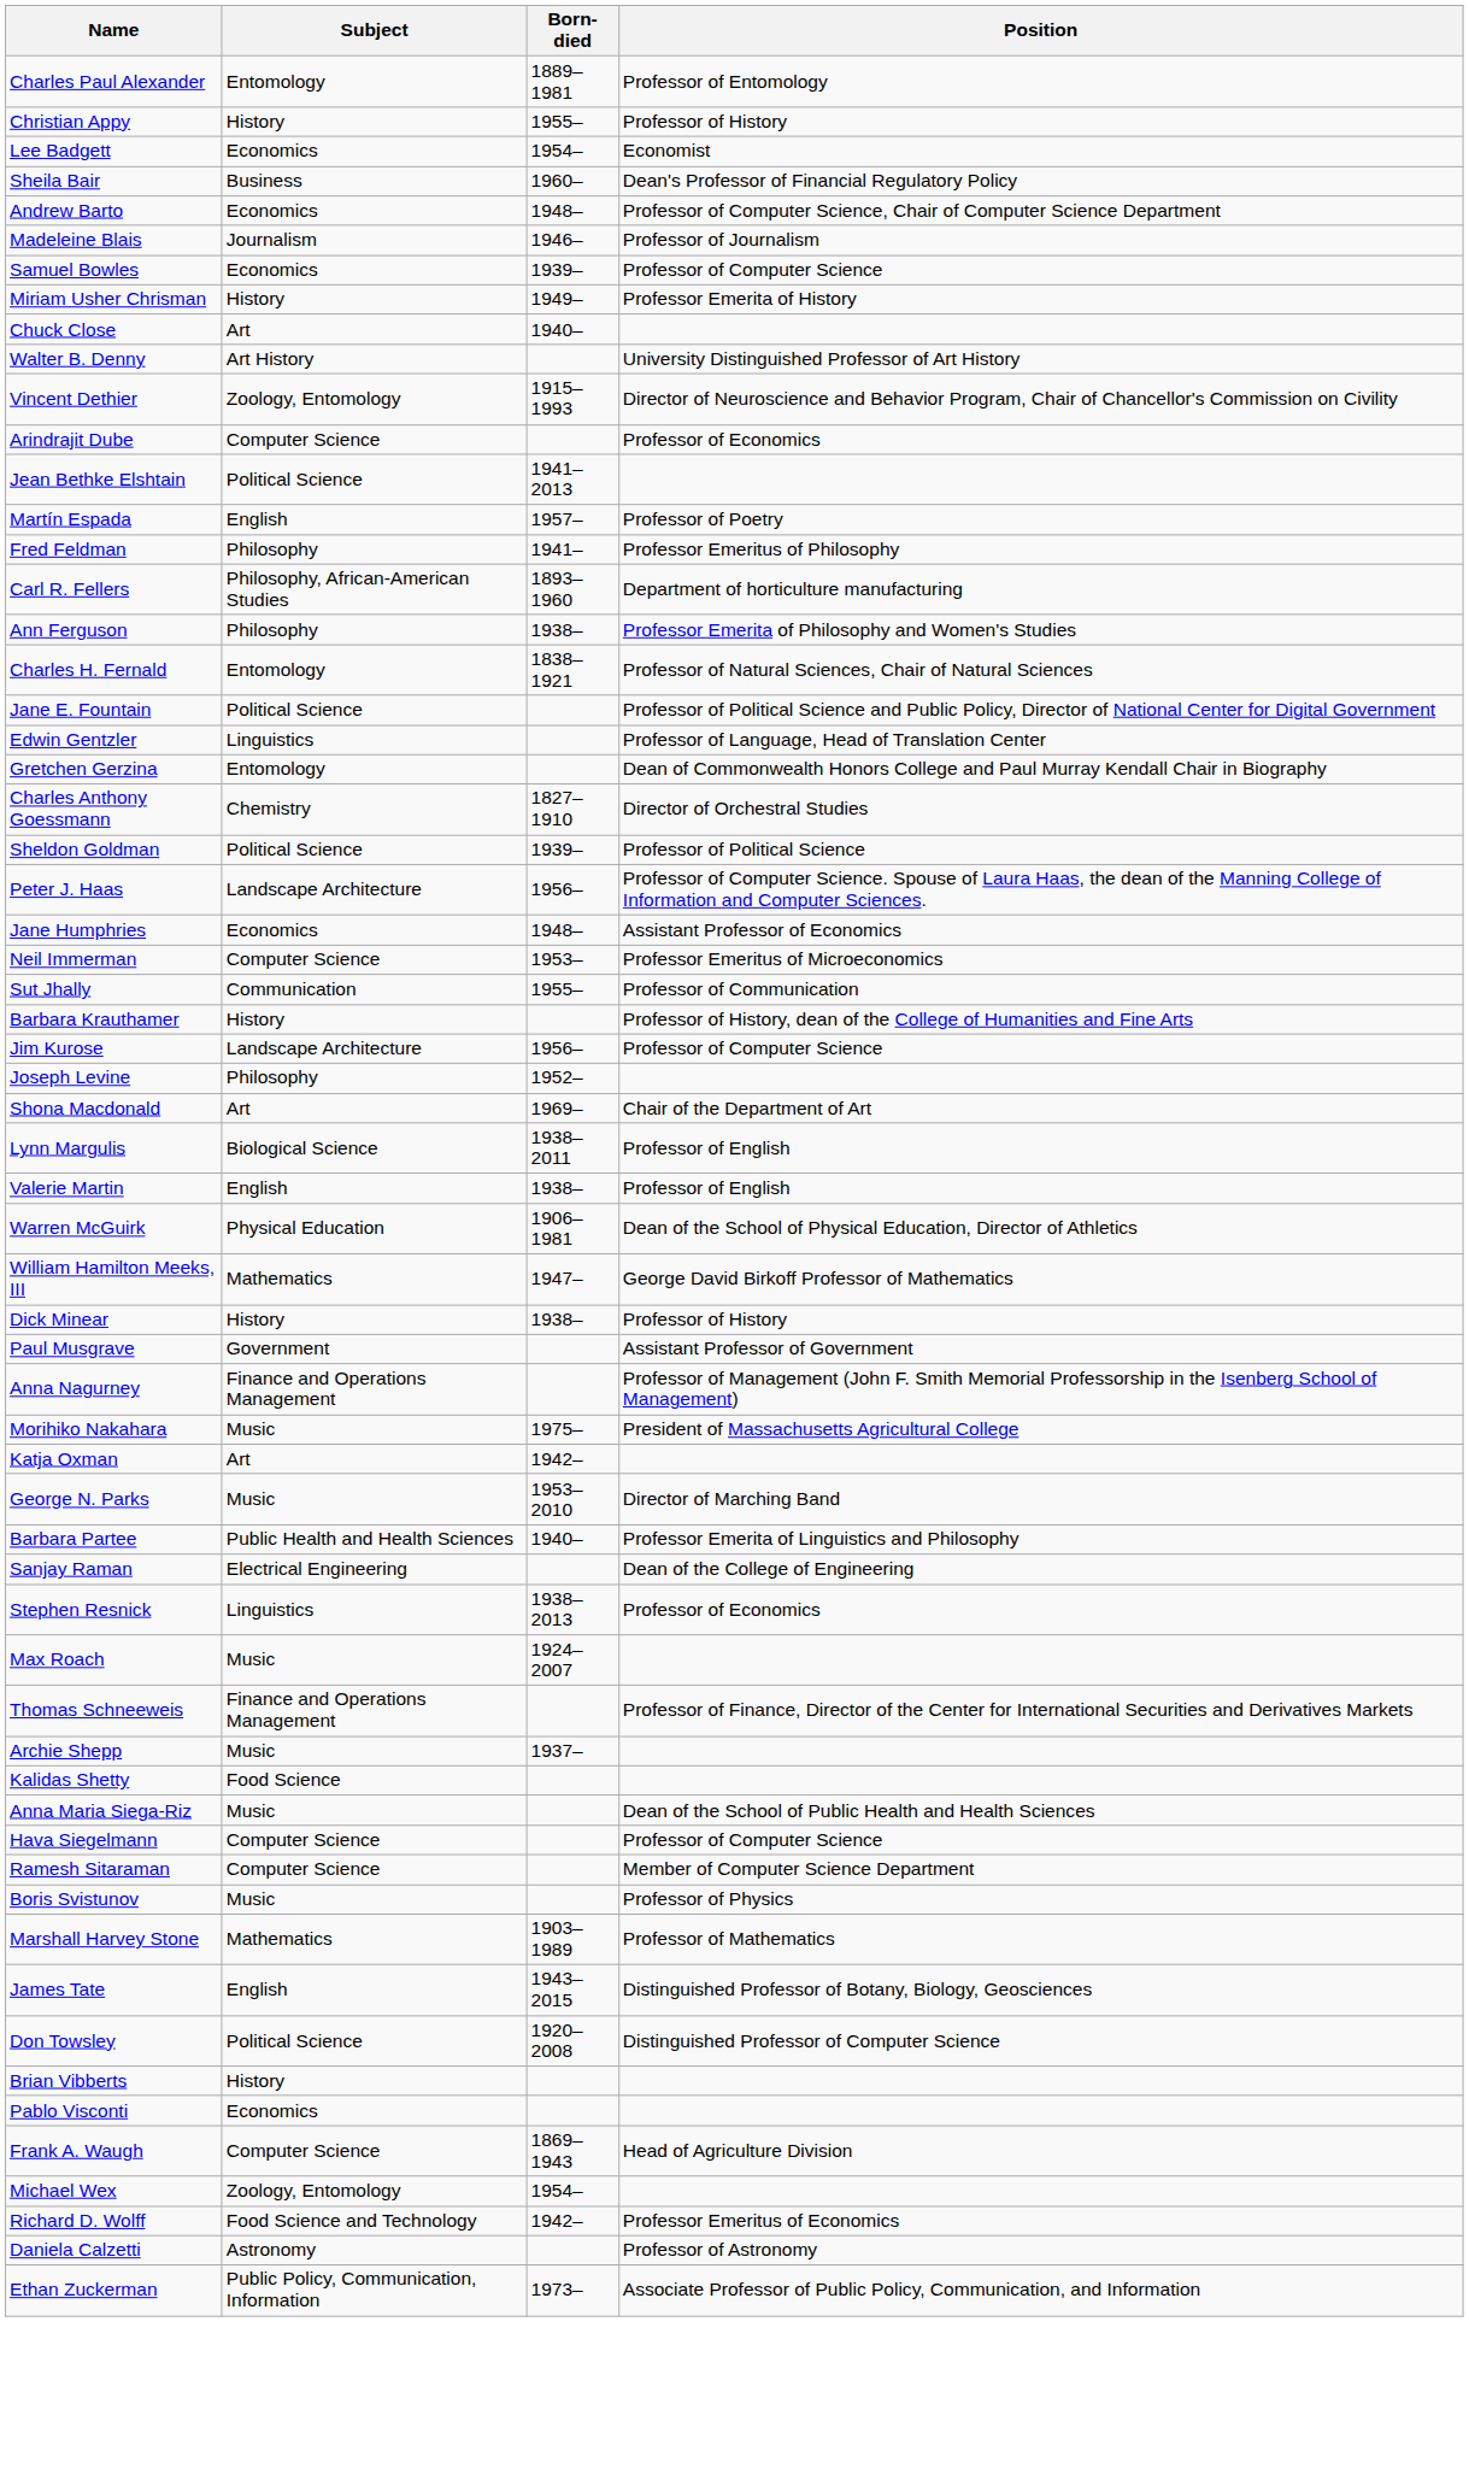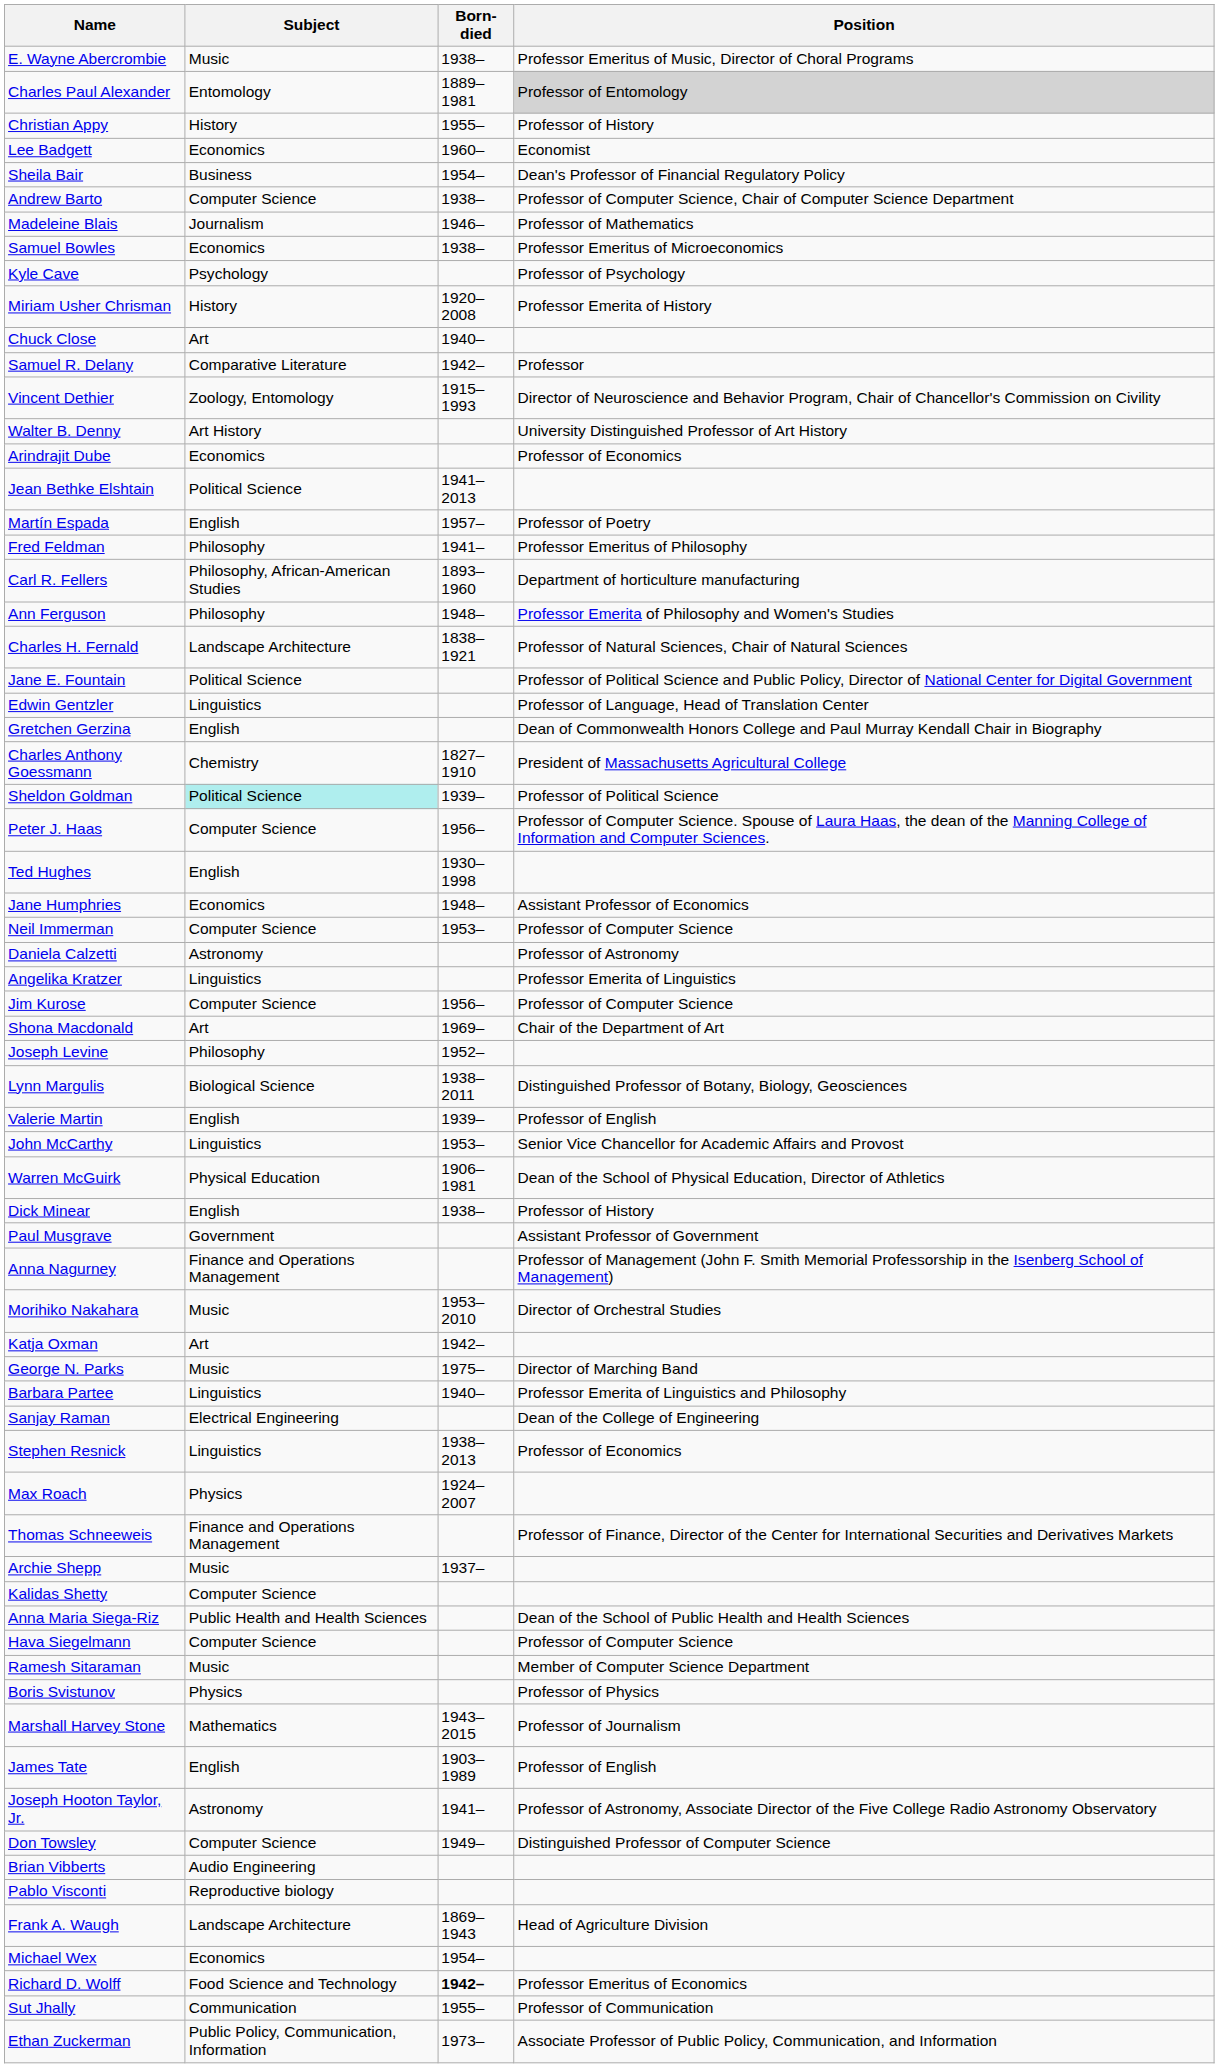 <table class="wikitable sortable">
 <tr>
 <th>Name</th>
 <th>Subject</th>
 <th>Born-died</th>
 <th>Position</th>
 </tr>
 <tr>
+<td><a href='#'>E. Wayne Abercrombie</a></td>
+<td>Music</td>
+<td>1938–</td>
+<td>Professor Emeritus of Music, Director of Choral Programs</td>
+</tr>
+<tr>
 <td><a href='#'>Charles Paul Alexander</a></td>
 <td>Entomology</td>
 <td>1889–1981</td>
-<td>Professor of Entomology</td>
+<td style="background: lightgrey;">Professor of Entomology</td>
 </tr>
 <tr>
 <td><a href='#'>Christian Appy</a></td>
 <td>History</td>
 <td>1955–</td>
 <td>Professor of History</td>
 </tr>
 <tr>
 <td><a href='#'>Lee Badgett</a></td>
 <td>Economics</td>
-<td>1954–</td>
+<td>1960–</td>
 <td>Economist</td>
 </tr>
 <tr>
 <td><a href='#'>Sheila Bair</a></td>
 <td>Business</td>
-<td>1960–</td>
+<td>1954–</td>
 <td>Dean's Professor of Financial Regulatory Policy</td>
 </tr>
 <tr>
 <td><a href='#'>Andrew Barto</a></td>
-<td>Economics</td>
-<td>1948–</td>
+<td>Computer Science</td>
+<td>1938–</td>
 <td>Professor of Computer Science, Chair of Computer Science Department</td>
 </tr>
 <tr>
 <td><a href='#'>Madeleine Blais</a></td>
 <td>Journalism</td>
 <td>1946–</td>
-<td>Professor of Journalism</td>
+<td>Professor of Mathematics</td>
 </tr>
 <tr>
 <td><a href='#'>Samuel Bowles</a></td>
 <td>Economics</td>
-<td>1939–</td>
-<td>Professor of Computer Science</td>
+<td>1938–</td>
+<td>Professor Emeritus of Microeconomics</td>
+</tr>
+<tr>
+<td><a href='#'>Kyle Cave</a></td>
+<td>Psychology</td>
+<td></td>
+<td>Professor of Psychology</td>
 </tr>
 <tr>
 <td><a href='#'>Miriam Usher Chrisman</a></td>
 <td>History</td>
-<td>1949–</td>
+<td>1920–2008</td>
 <td>Professor Emerita of History</td>
 </tr>
 <tr>
 <td><a href='#'>Chuck Close</a></td>
 <td>Art</td>
 <td>1940–</td>
 <td></td>
 </tr>
 <tr>
-<td><a href='#'>Walter B. Denny</a></td>
-<td>Art History</td>
-<td></td>
-<td>University Distinguished Professor of Art History</td>
+<td><a href='#'>Samuel R. Delany</a></td>
+<td>Comparative Literature</td>
+<td>1942–</td>
+<td>Professor</td>
 </tr>
 <tr>
 <td><a href='#'>Vincent Dethier</a></td>
 <td>Zoology, Entomology</td>
 <td>1915–1993</td>
 <td>Director of Neuroscience and Behavior Program, Chair of Chancellor's Commission on Civility</td>
 </tr>
 <tr>
+<td><a href='#'>Walter B. Denny</a></td>
+<td>Art History</td>
+<td></td>
+<td>University Distinguished Professor of Art History</td>
+</tr>
+<tr>
 <td><a href='#'>Arindrajit Dube</a></td>
-<td>Computer Science</td>
+<td>Economics</td>
 <td></td>
 <td>Professor of Economics</td>
 </tr>
 <tr>
 <td><a href='#'>Jean Bethke Elshtain</a></td>
 <td>Political Science</td>
 <td>1941–2013</td>
 <td></td>
 </tr>
 <tr>
 <td><a href='#'>Martín Espada</a></td>
 <td>English</td>
 <td>1957–</td>
 <td>Professor of Poetry</td>
 </tr>
 <tr>
 <td><a href='#'>Fred Feldman</a></td>
 <td>Philosophy</td>
 <td>1941–</td>
 <td>Professor Emeritus of Philosophy</td>
 </tr>
 <tr>
 <td><a href='#'>Carl R. Fellers</a></td>
 <td>Philosophy, African-American Studies</td>
 <td>1893–1960</td>
 <td>Department of horticulture manufacturing</td>
 </tr>
 <tr>
 <td><a href='#'>Ann Ferguson</a></td>
 <td>Philosophy</td>
-<td>1938–</td>
+<td>1948–</td>
 <td><a href='#'>Professor Emerita</a> of Philosophy and Women's Studies</td>
 </tr>
 <tr>
 <td><a href='#'>Charles H. Fernald</a></td>
-<td>Entomology</td>
+<td>Landscape Architecture</td>
 <td>1838–1921</td>
 <td>Professor of Natural Sciences, Chair of Natural Sciences</td>
 </tr>
 <tr>
 <td><a href='#'>Jane E. Fountain</a></td>
 <td>Political Science</td>
 <td></td>
 <td>Professor of Political Science and Public Policy, Director of <a href='#'>National Center for Digital Government</a></td>
 </tr>
 <tr>
 <td><a href='#'>Edwin Gentzler</a></td>
 <td>Linguistics</td>
 <td></td>
 <td>Professor of Language, Head of Translation Center</td>
 </tr>
 <tr>
 <td><a href='#'>Gretchen Gerzina</a></td>
-<td>Entomology</td>
+<td>English</td>
 <td></td>
 <td>Dean of Commonwealth Honors College and Paul Murray Kendall Chair in Biography</td>
 </tr>
 <tr>
 <td><a href='#'>Charles Anthony Goessmann</a></td>
 <td>Chemistry</td>
 <td>1827–1910</td>
-<td>Director of Orchestral Studies</td>
+<td>President of <a href='#'>Massachusetts Agricultural College</a></td>
 </tr>
 <tr>
 <td><a href='#'>Sheldon Goldman</a></td>
-<td>Political Science</td>
+<td style="background: paleturquoise;">Political Science</td>
 <td>1939–</td>
 <td>Professor of Political Science</td>
 </tr>
 <tr>
 <td><a href='#'>Peter J. Haas</a></td>
-<td>Landscape Architecture</td>
+<td>Computer Science</td>
 <td>1956–</td>
 <td>Professor of Computer Science. Spouse of <a href='#'>Laura Haas</a>, the dean of the <a href='#'>Manning College of Information and Computer Sciences</a>.</td>
+</tr>
+<tr>
+<td><a href='#'>Ted Hughes</a></td>
+<td>English</td>
+<td>1930–1998</td>
+<td></td>
 </tr>
 <tr>
 <td><a href='#'>Jane Humphries</a></td>
 <td>Economics</td>
 <td>1948–</td>
 <td>Assistant Professor of Economics</td>
 </tr>
 <tr>
 <td><a href='#'>Neil Immerman</a></td>
 <td>Computer Science</td>
 <td>1953–</td>
-<td>Professor Emeritus of Microeconomics</td>
+<td>Professor of Computer Science</td>
 </tr>
 <tr>
-<td><a href='#'>Sut Jhally</a></td>
-<td>Communication</td>
-<td>1955–</td>
-<td>Professor of Communication</td>
+<td><a href='#'>Daniela Calzetti</a></td>
+<td>Astronomy</td>
+<td></td>
+<td>Professor of Astronomy</td>
 </tr>
 <tr>
-<td><a href='#'>Barbara Krauthamer</a></td>
-<td>History</td>
+<td><a href='#'>Angelika Kratzer</a></td>
+<td>Linguistics</td>
 <td></td>
-<td>Professor of History, dean of the <a href='#'>College of Humanities and Fine Arts</a></td>
+<td>Professor Emerita of Linguistics</td>
 </tr>
 <tr>
 <td><a href='#'>Jim Kurose</a></td>
-<td>Landscape Architecture</td>
+<td>Computer Science</td>
 <td>1956–</td>
 <td>Professor of Computer Science</td>
+</tr>
+<tr>
+<td><a href='#'>Shona Macdonald</a></td>
+<td>Art</td>
+<td>1969–</td>
+<td>Chair of the Department of Art</td>
 </tr>
 <tr>
 <td><a href='#'>Joseph Levine</a></td>
 <td>Philosophy</td>
 <td>1952–</td>
 <td></td>
 </tr>
 <tr>
-<td><a href='#'>Shona Macdonald</a></td>
-<td>Art</td>
-<td>1969–</td>
-<td>Chair of the Department of Art</td>
-</tr>
-<tr>
 <td><a href='#'>Lynn Margulis</a></td>
 <td>Biological Science</td>
 <td>1938–2011</td>
-<td>Professor of English</td>
+<td>Distinguished Professor of Botany, Biology, Geosciences</td>
 </tr>
 <tr>
 <td><a href='#'>Valerie Martin</a></td>
 <td>English</td>
-<td>1938–</td>
+<td>1939–</td>
 <td>Professor of English</td>
+</tr>
+<tr>
+<td><a href='#'>John McCarthy</a></td>
+<td>Linguistics</td>
+<td>1953–</td>
+<td>Senior Vice Chancellor for Academic Affairs and Provost</td>
 </tr>
 <tr>
 <td><a href='#'>Warren McGuirk</a></td>
 <td>Physical Education</td>
 <td>1906–1981</td>
 <td>Dean of the School of Physical Education, Director of Athletics</td>
 </tr>
 <tr>
-<td><a href='#'>William Hamilton Meeks, III</a></td>
-<td>Mathematics</td>
-<td>1947–</td>
-<td>George David Birkoff Professor of Mathematics</td>
-</tr>
-<tr>
 <td><a href='#'>Dick Minear</a></td>
-<td>History</td>
+<td>English</td>
 <td>1938–</td>
 <td>Professor of History</td>
 </tr>
 <tr>
 <td><a href='#'>Paul Musgrave</a></td>
 <td>Government</td>
 <td></td>
 <td>Assistant Professor of Government</td>
 </tr>
 <tr>
 <td><a href='#'>Anna Nagurney</a></td>
 <td>Finance and Operations Management</td>
 <td></td>
 <td>Professor of Management (John F. Smith Memorial Professorship in the <a href='#'>Isenberg School of Management</a>)</td>
 </tr>
 <tr>
 <td><a href='#'>Morihiko Nakahara</a></td>
 <td>Music</td>
-<td>1975–</td>
-<td>President of <a href='#'>Massachusetts Agricultural College</a></td>
+<td>1953–2010</td>
+<td>Director of Orchestral Studies</td>
 </tr>
 <tr>
 <td><a href='#'>Katja Oxman</a></td>
 <td>Art</td>
 <td>1942–</td>
 <td></td>
 </tr>
 <tr>
 <td><a href='#'>George N. Parks</a></td>
 <td>Music</td>
-<td>1953–2010</td>
+<td>1975–</td>
 <td>Director of Marching Band</td>
 </tr>
 <tr>
 <td><a href='#'>Barbara Partee</a></td>
-<td>Public Health and Health Sciences</td>
+<td>Linguistics</td>
 <td>1940–</td>
 <td>Professor Emerita of Linguistics and Philosophy</td>
 </tr>
 <tr>
 <td><a href='#'>Sanjay Raman</a></td>
 <td>Electrical Engineering</td>
 <td></td>
 <td>Dean of the College of Engineering</td>
 </tr>
 <tr>
 <td><a href='#'>Stephen Resnick</a></td>
 <td>Linguistics</td>
 <td>1938–2013</td>
 <td>Professor of Economics</td>
 </tr>
 <tr>
 <td><a href='#'>Max Roach</a></td>
-<td>Music</td>
+<td>Physics</td>
 <td>1924–2007</td>
 <td></td>
 </tr>
 <tr>
 <td><a href='#'>Thomas Schneeweis</a></td>
 <td>Finance and Operations Management</td>
 <td></td>
 <td>Professor of Finance, Director of the Center for International Securities and Derivatives Markets</td>
 </tr>
 <tr>
 <td><a href='#'>Archie Shepp</a></td>
 <td>Music</td>
 <td>1937–</td>
 <td></td>
 </tr>
 <tr>
 <td><a href='#'>Kalidas Shetty</a></td>
-<td>Food Science</td>
+<td>Computer Science</td>
 <td></td>
 <td></td>
 </tr>
 <tr>
 <td><a href='#'>Anna Maria Siega-Riz</a></td>
-<td>Music</td>
+<td>Public Health and Health Sciences</td>
 <td></td>
 <td>Dean of the School of Public Health and Health Sciences</td>
 </tr>
 <tr>
 <td><a href='#'>Hava Siegelmann</a></td>
 <td>Computer Science</td>
 <td></td>
 <td>Professor of Computer Science</td>
 </tr>
 <tr>
 <td><a href='#'>Ramesh Sitaraman</a></td>
-<td>Computer Science</td>
+<td>Music</td>
 <td></td>
 <td>Member of Computer Science Department</td>
 </tr>
 <tr>
 <td><a href='#'>Boris Svistunov</a></td>
-<td>Music</td>
+<td>Physics</td>
 <td></td>
 <td>Professor of Physics</td>
 </tr>
 <tr>
 <td><a href='#'>Marshall Harvey Stone</a></td>
 <td>Mathematics</td>
-<td>1903–1989</td>
-<td>Professor of Mathematics</td>
+<td>1943–2015</td>
+<td>Professor of Journalism</td>
 </tr>
 <tr>
 <td><a href='#'>James Tate</a></td>
 <td>English</td>
-<td>1943–2015</td>
-<td>Distinguished Professor of Botany, Biology, Geosciences</td>
+<td>1903–1989</td>
+<td>Professor of English</td>
+</tr>
+<tr>
+<td><a href='#'>Joseph Hooton Taylor, Jr.</a></td>
+<td>Astronomy</td>
+<td>1941–</td>
+<td>Professor of Astronomy, Associate Director of the Five College Radio Astronomy Observatory</td>
 </tr>
 <tr>
 <td><a href='#'>Don Towsley</a></td>
-<td>Political Science</td>
-<td>1920–2008</td>
+<td>Computer Science</td>
+<td>1949–</td>
 <td>Distinguished Professor of Computer Science</td>
 </tr>
 <tr>
 <td><a href='#'>Brian Vibberts</a></td>
-<td>History</td>
+<td>Audio Engineering</td>
 <td></td>
 <td></td>
 </tr>
 <tr>
 <td><a href='#'>Pablo Visconti</a></td>
-<td>Economics</td>
+<td>Reproductive biology</td>
 <td></td>
 <td></td>
 </tr>
 <tr>
 <td><a href='#'>Frank A. Waugh</a></td>
-<td>Computer Science</td>
+<td>Landscape Architecture</td>
 <td>1869–1943</td>
 <td>Head of Agriculture Division</td>
 </tr>
 <tr>
 <td><a href='#'>Michael Wex</a></td>
-<td>Zoology, Entomology</td>
+<td>Economics</td>
 <td>1954–</td>
 <td></td>
 </tr>
 <tr>
 <td><a href='#'>Richard D. Wolff</a></td>
 <td>Food Science and Technology</td>
-<td>1942–</td>
+<td><strong>1942–</strong></td>
 <td>Professor Emeritus of Economics</td>
 </tr>
 <tr>
-<td><a href='#'>Daniela Calzetti</a></td>
-<td>Astronomy</td>
-<td></td>
-<td>Professor of Astronomy</td>
+<td><a href='#'>Sut Jhally</a></td>
+<td>Communication</td>
+<td>1955–</td>
+<td>Professor of Communication</td>
 </tr>
 <tr>
 <td><a href='#'>Ethan Zuckerman</a></td>
 <td>Public Policy, Communication, Information</td>
 <td>1973–</td>
 <td>Associate Professor of Public Policy, Communication, and Information</td>
 </tr>
 </table>
